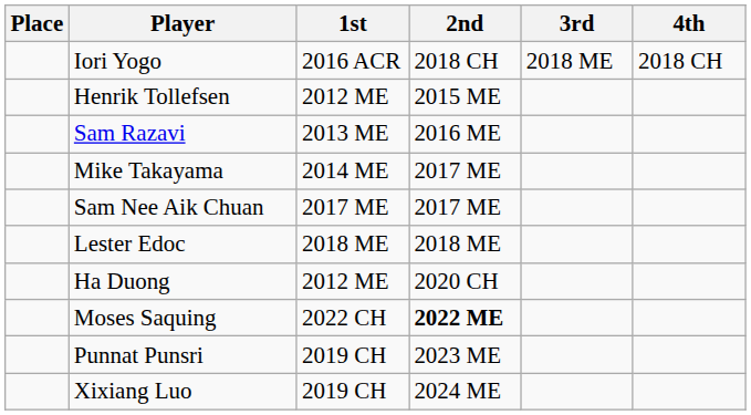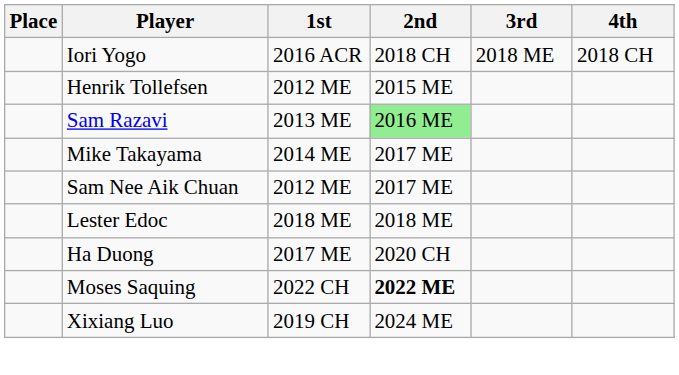 <table class="wikitable sortable">
 <tr>
 <th width="20">Place</th>
 <th width="150">Player</th>
 <th width="70">1st</th>
 <th width="70">2nd</th>
 <th width="70">3rd</th>
 <th width="70">4th</th>
 </tr>
 <tr>
 <td></td>
 <td> Iori Yogo</td>
 <td>2016 ACR</td>
 <td>2018 CH</td>
 <td>2018 ME</td>
 <td>2018 CH</td>
 </tr>
 <tr>
 <td></td>
 <td> Henrik Tollefsen</td>
 <td>2012 ME</td>
 <td>2015 ME</td>
 <td></td>
 <td></td>
 </tr>
 <tr>
 <td></td>
 <td> <a href='#'>Sam Razavi</a></td>
 <td>2013 ME</td>
-<td>2016 ME</td>
+<td style="background: lightgreen;">2016 ME</td>
 <td></td>
 <td></td>
 </tr>
 <tr>
 <td></td>
 <td> Mike Takayama</td>
 <td>2014 ME</td>
 <td>2017 ME</td>
 <td></td>
 <td></td>
 </tr>
 <tr>
 <td></td>
 <td> Sam Nee Aik Chuan</td>
-<td>2017 ME</td>
+<td>2012 ME</td>
 <td>2017 ME</td>
 <td></td>
 <td></td>
 </tr>
 <tr>
 <td></td>
 <td> Lester Edoc</td>
 <td>2018 ME</td>
 <td>2018 ME</td>
 <td></td>
 <td></td>
 </tr>
 <tr>
 <td></td>
 <td> Ha Duong</td>
-<td>2012 ME</td>
+<td>2017 ME</td>
 <td>2020 CH</td>
 <td></td>
 <td></td>
 </tr>
 <tr>
 <td></td>
 <td> Moses Saquing</td>
 <td>2022 CH</td>
 <td><strong>2022 ME</strong></td>
 <td></td>
 <td></td>
 </tr>
 <tr>
 <td></td>
-<td> Punnat Punsri</td>
-<td>2019 CH</td>
-<td>2023 ME</td>
-<td></td>
-<td></td>
-</tr>
-<tr>
-<td></td>
 <td> Xixiang Luo</td>
 <td>2019 CH</td>
 <td>2024 ME</td>
 <td></td>
 <td></td>
 </tr>
 </table>
